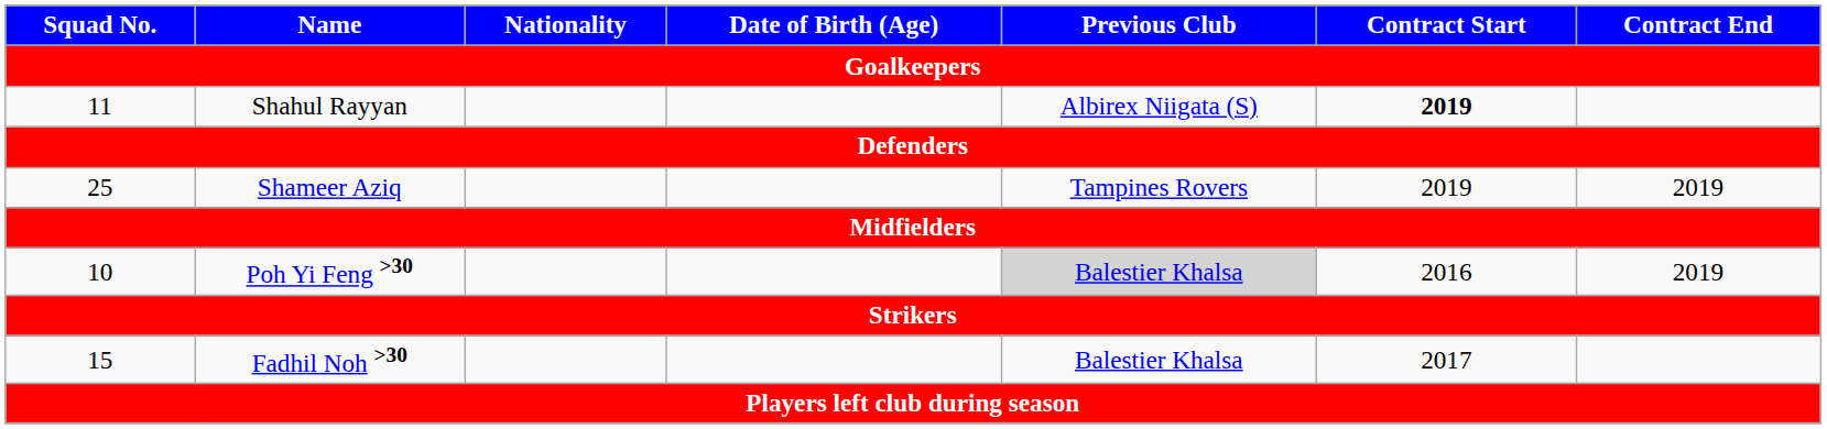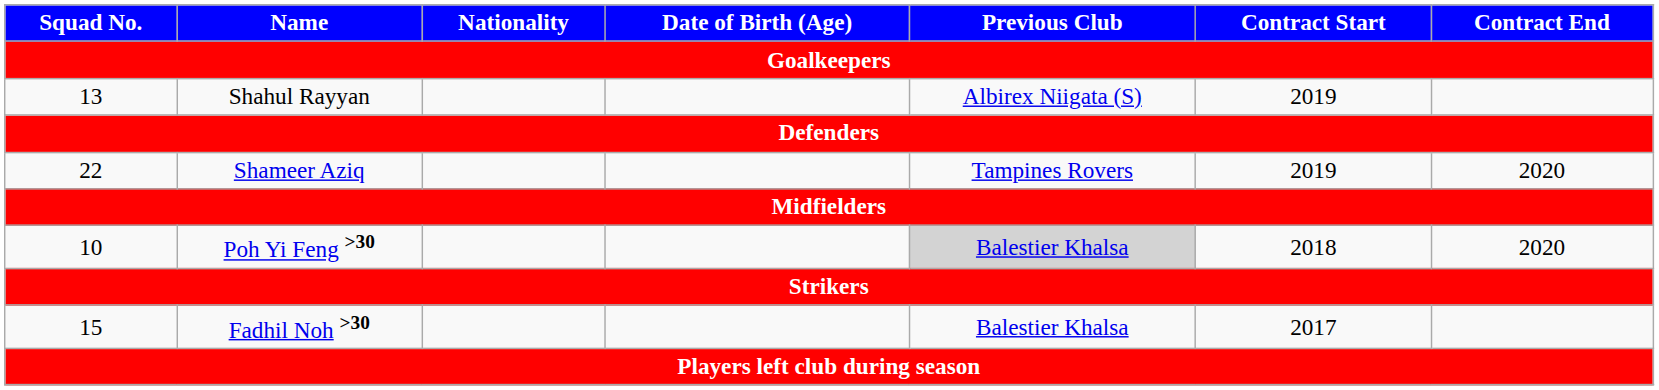 <table class="wikitable" style="text-align:center; font-size:100%; width:90%;">
 <tr>
 <th style="background:#0000FF; color:white; text-align:center;">Squad No.</th>
 <th style="background:#0000FF; color:white; text-align:center;">Name</th>
 <th style="background:#0000FF; color:white; text-align:center;">Nationality</th>
 <th style="background:#0000FF; color:white; text-align:center;">Date of Birth (Age)</th>
 <th style="background:#0000FF; color:white; text-align:center;">Previous Club</th>
 <th style="background:#0000FF; color:white; text-align:center;">Contract Start</th>
 <th style="background:#0000FF; color:white; text-align:center;">Contract End</th>
 </tr>
 <tr>
 <th colspan="8" style="background:red; color:white; text-align:center">Goalkeepers</th>
 </tr>
 <tr>
-<td>11</td>
+<td>13</td>
 <td>Shahul Rayyan</td>
 <td></td>
 <td></td>
 <td> <a href='#'>Albirex Niigata (S)</a></td>
-<td><strong>2019</strong></td>
+<td>2019</td>
 <td></td>
 </tr>
 <tr>
 <th colspan="8" style="background:red; color:white; text-align:center">Defenders</th>
 </tr>
 <tr>
-<td>25</td>
+<td>22</td>
 <td><a href='#'>Shameer Aziq</a></td>
 <td></td>
 <td></td>
 <td> <a href='#'>Tampines Rovers</a></td>
 <td>2019</td>
-<td>2019</td>
+<td>2020</td>
 </tr>
 <tr>
 <th colspan="8" style="background:red; color:white; text-align:center">Midfielders</th>
 </tr>
 <tr>
 <td>10</td>
 <td><a href='#'>Poh Yi Feng</a> <sup><strong>>30</strong></sup></td>
 <td></td>
 <td></td>
 <td style="background: lightgrey;"> <a href='#'>Balestier Khalsa</a></td>
-<td>2016</td>
-<td>2019</td>
+<td>2018</td>
+<td>2020</td>
 </tr>
 <tr>
 <th colspan="8" style="background:red; color:white; text-align:center">Strikers</th>
 </tr>
 <tr>
 <td>15</td>
 <td><a href='#'>Fadhil Noh</a> <sup><strong>>30</strong></sup></td>
 <td></td>
 <td></td>
 <td> <a href='#'>Balestier Khalsa</a></td>
 <td>2017</td>
 <td></td>
 </tr>
 <tr>
 <th colspan="8" style="background:red; color:white; text-align:center">Players left club during season</th>
 </tr>
 <tr>
 </tr>
 </table>
